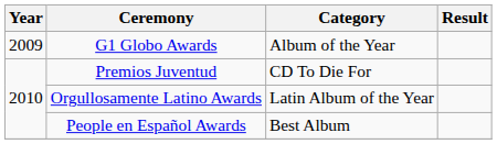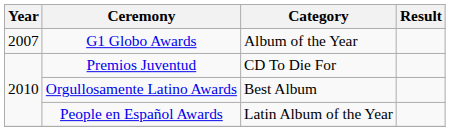 <table class="wikitable">
 <tr>
 <th align="left">Year</th>
 <th align="left">Ceremony</th>
 <th align="left">Category</th>
 <th align="left">Result</th>
 </tr>
 <tr>
-<td rowspan="1" align="center">2009</td>
+<td rowspan="1" align="center">2007</td>
 <td rowspan="1" align="center"><a href='#'>G1 Globo Awards</a></td>
 <td align="left">Album of the Year</td>
 <td></td>
 </tr>
 <tr>
 <td rowspan="3" align="center">2010</td>
 <td rowspan="1" align="center"><a href='#'>Premios Juventud</a></td>
 <td align="left">CD To Die For</td>
 <td></td>
 </tr>
 <tr>
 <td rowspan="1" align="center"><a href='#'>Orgullosamente Latino Awards</a></td>
-<td align="left">Latin Album of the Year</td>
+<td align="left">Best Album</td>
 <td></td>
 </tr>
 <tr>
 <td rowspan="1" align="center"><a href='#'>People en Español Awards</a></td>
-<td align="left">Best Album</td>
+<td align="left">Latin Album of the Year</td>
 <td></td>
 </tr>
 <tr>
 </tr>
 </table>
